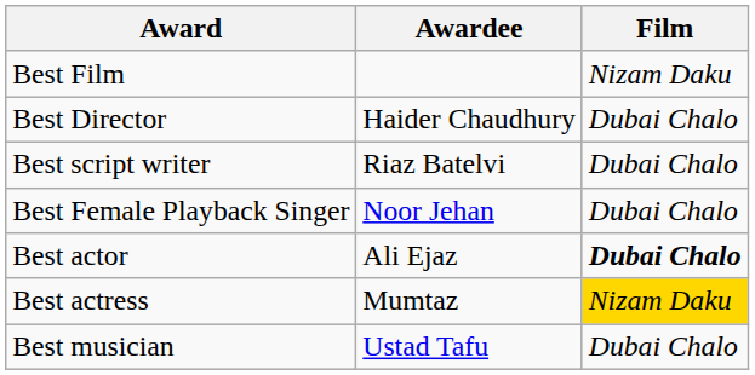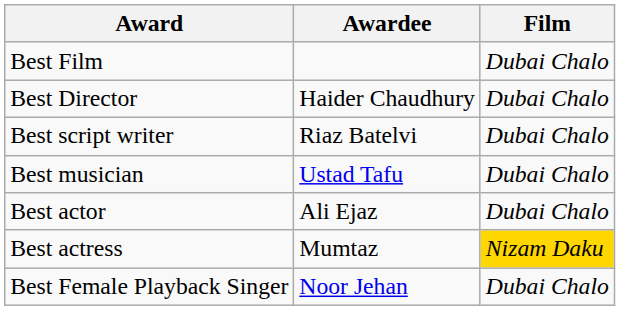 <table class="wikitable">
 <tr>
 <th>Award</th>
 <th>Awardee</th>
 <th>Film</th>
 </tr>
 <tr>
 <td>Best Film</td>
 <td></td>
-<td><em>Nizam Daku</em></td>
+<td><em>Dubai Chalo</em></td>
 </tr>
 <tr>
 <td>Best Director</td>
 <td>Haider Chaudhury</td>
 <td><em>Dubai Chalo</em></td>
 </tr>
 <tr>
 <td>Best script writer</td>
 <td>Riaz Batelvi</td>
 <td><em>Dubai Chalo</em></td>
 </tr>
 <tr>
-<td>Best Female Playback Singer</td>
-<td><a href='#'>Noor Jehan</a></td>
+<td>Best musician</td>
+<td><a href='#'>Ustad Tafu</a></td>
 <td><em>Dubai Chalo</em></td>
 </tr>
 <tr>
 <td>Best actor</td>
 <td>Ali Ejaz</td>
-<td><strong><em>Dubai Chalo</em></strong></td>
+<td><em>Dubai Chalo</em></td>
 </tr>
 <tr>
 <td>Best actress</td>
 <td>Mumtaz</td>
 <td style="background: gold;"><em>Nizam Daku</em></td>
 </tr>
 <tr>
-<td>Best musician</td>
-<td><a href='#'>Ustad Tafu</a></td>
+<td>Best Female Playback Singer</td>
+<td><a href='#'>Noor Jehan</a></td>
 <td><em>Dubai Chalo</em></td>
 </tr>
 </table>
